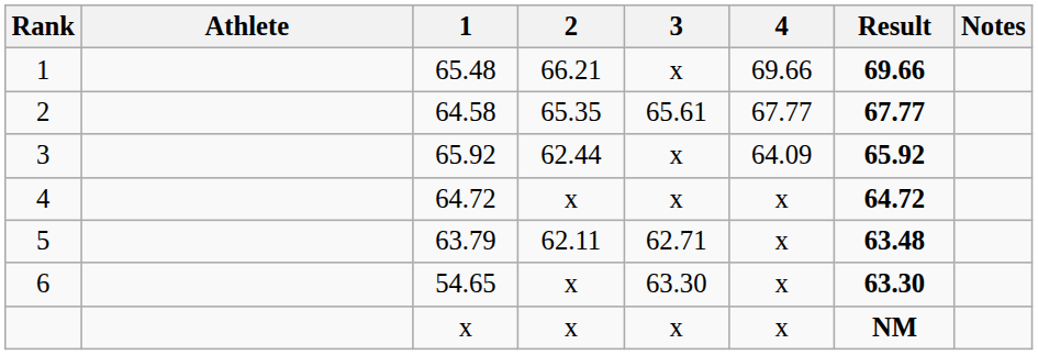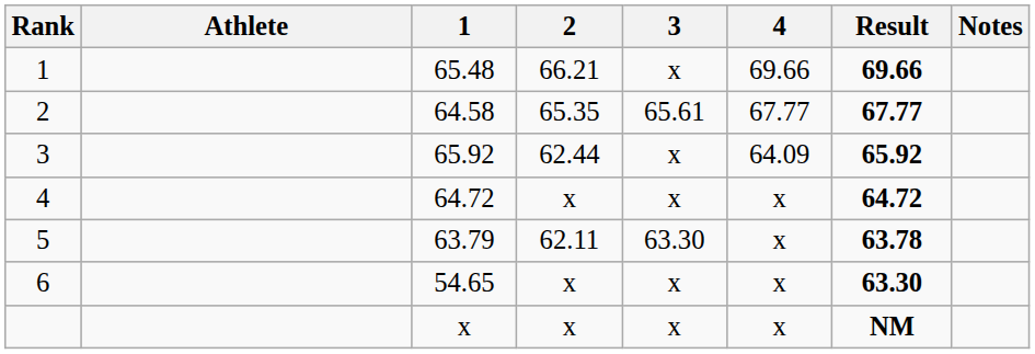 <table class="wikitable sortable" style="text-align:center">
 <tr>
 <th>Rank</th>
 <th width=300>Athlete</th>
 <th width=70>1</th>
 <th width=70>2</th>
 <th width=70>3</th>
 <th width=70>4</th>
 <th width=80>Result</th>
 <th>Notes</th>
 </tr>
 <tr>
 <td>1</td>
 <td align=left></td>
 <td>65.48</td>
 <td>66.21</td>
 <td>x</td>
 <td>69.66</td>
 <td><strong>69.66</strong></td>
 <td></td>
 </tr>
 <tr>
 <td>2</td>
 <td align=left></td>
 <td>64.58</td>
 <td>65.35</td>
 <td>65.61</td>
 <td>67.77</td>
 <td><strong>67.77</strong></td>
 <td></td>
 </tr>
 <tr>
 <td>3</td>
 <td align=left></td>
 <td>65.92</td>
 <td>62.44</td>
 <td>x</td>
 <td>64.09</td>
 <td><strong>65.92</strong></td>
 <td></td>
 </tr>
 <tr>
 <td>4</td>
 <td align=left></td>
 <td>64.72</td>
 <td>x</td>
 <td>x</td>
 <td>x</td>
 <td><strong>64.72</strong></td>
 <td></td>
 </tr>
 <tr>
 <td>5</td>
 <td align=left></td>
 <td>63.79</td>
 <td>62.11</td>
-<td>62.71</td>
+<td>63.30</td>
 <td>x</td>
-<td><strong>63.48</strong></td>
+<td><strong>63.78</strong></td>
 <td></td>
 </tr>
 <tr>
 <td>6</td>
 <td align=left></td>
 <td>54.65</td>
 <td>x</td>
-<td>63.30</td>
+<td>x</td>
 <td>x</td>
 <td><strong>63.30</strong></td>
 <td></td>
 </tr>
 <tr>
 <td></td>
 <td align=left></td>
 <td>x</td>
 <td>x</td>
 <td>x</td>
 <td>x</td>
 <td><strong>NM</strong></td>
 <td></td>
 </tr>
 </table>
